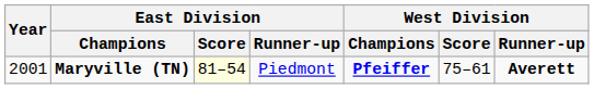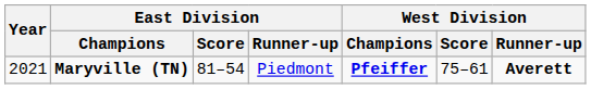 <table class="wikitable sortable">
 <tr>
 <th rowspan=2>Year</th>
 <th colspan=3>East Division</th>
 <th colspan=3>West Division</th>
 </tr>
 <tr>
 <th>Champions</th>
 <th>Score</th>
 <th>Runner-up</th>
 <th>Champions</th>
 <th>Score</th>
 <th>Runner-up</th>
 </tr>
 <tr align=center>
-<td>2001</td>
+<td>2021</td>
 <td><strong>Maryville (TN)</strong></td>
-<td style="background: lightyellow;">81–54</td>
+<td>81–54</td>
 <td><a href='#'>Piedmont</a></td>
 <td><strong><a href='#'>Pfeiffer</a></strong></td>
 <td>75–61</td>
 <td><strong>Averett</strong></td>
 </tr>
 </table>
